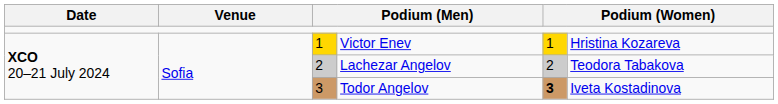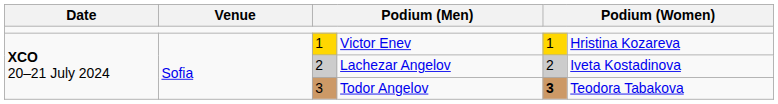 <table class="wikitable" width=70%>
 <tr>
 <th>Date</th>
 <th width=20%>Venue</th>
 <th colspan=2 width=30%>Podium (Men)</th>
 <th colspan=2 width=30%>Podium (Women)</th>
 </tr>
 <tr>
 <td colspan=6></td>
 </tr>
 <tr>
 <td rowspan=3><strong>XCO</strong> <br> 20–21 July 2024</td>
 <td rowspan=3><br><a href='#'>Sofia</a></td>
 <td bgcolor=FFD700>1</td>
 <td><a href='#'>Victor Enev</a></td>
 <td bgcolor=FFD700>1</td>
 <td><a href='#'>Hristina Kozareva</a></td>
 </tr>
 <tr>
 <td bgcolor=CCCCCC>2</td>
 <td><a href='#'>Lachezar Angelov</a></td>
 <td bgcolor=CCCCCC>2</td>
-<td><a href='#'>Teodora Tabakova</a></td>
+<td><a href='#'>Iveta Kostadinova</a></td>
 </tr>
 <tr>
 <td bgcolor=CC9966>3</td>
 <td><a href='#'>Todor Angelov</a></td>
 <td bgcolor=CC9966><strong>3</strong></td>
-<td><a href='#'>Iveta Kostadinova</a></td>
+<td><a href='#'>Teodora Tabakova</a></td>
 </tr>
 </table>
